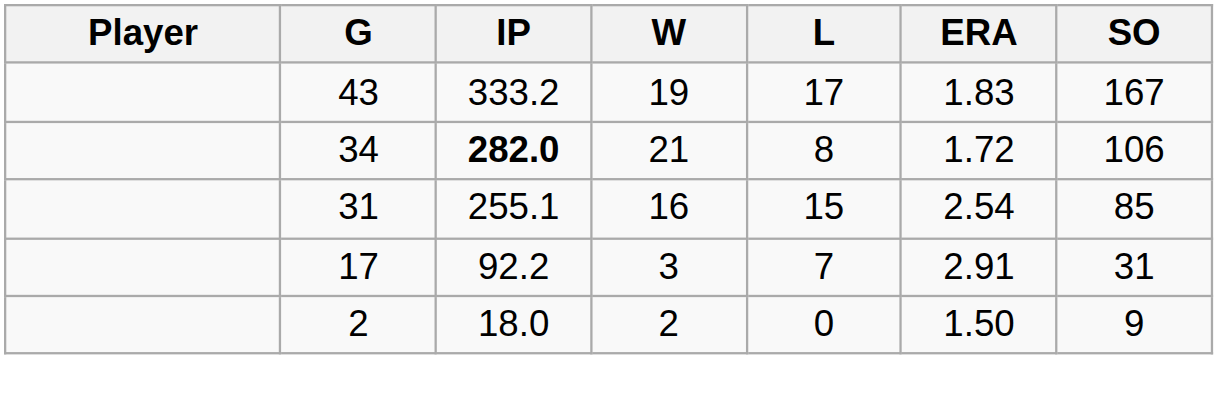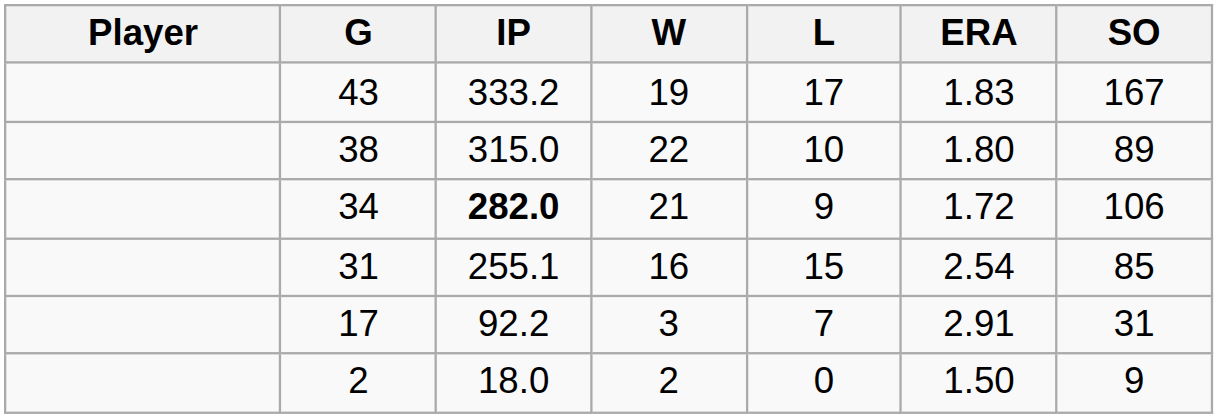 <table class="wikitable sortable">
 <tr>
 <th bgcolor="#DDDDFF" width="16%">Player</th>
 <th bgcolor="#DDDDFF" width="9%">G</th>
 <th bgcolor="#DDDDFF" width="9%">IP</th>
 <th bgcolor="#DDDDFF" width="9%">W</th>
 <th bgcolor="#DDDDFF" width="9%">L</th>
 <th bgcolor="#DDDDFF" width="9%">ERA</th>
 <th bgcolor="#DDDDFF" width="9%">SO</th>
 </tr>
 <tr align="center">
 <td></td>
 <td>43</td>
 <td>333.2</td>
 <td>19</td>
 <td>17</td>
 <td>1.83</td>
 <td>167</td>
 </tr>
 <tr align="center">
 <td></td>
+<td>38</td>
+<td>315.0</td>
+<td>22</td>
+<td>10</td>
+<td>1.80</td>
+<td>89</td>
+</tr>
+<tr align="center">
+<td></td>
 <td>34</td>
 <td><strong>282.0</strong></td>
 <td>21</td>
-<td>8</td>
+<td>9</td>
 <td>1.72</td>
 <td>106</td>
 </tr>
 <tr align="center">
 <td></td>
 <td>31</td>
 <td>255.1</td>
 <td>16</td>
 <td>15</td>
 <td>2.54</td>
 <td>85</td>
 </tr>
 <tr align="center">
 <td></td>
 <td>17</td>
 <td>92.2</td>
 <td>3</td>
 <td>7</td>
 <td>2.91</td>
 <td>31</td>
 </tr>
 <tr align="center">
 <td></td>
 <td>2</td>
 <td>18.0</td>
 <td>2</td>
 <td>0</td>
 <td>1.50</td>
 <td>9</td>
 </tr>
 </table>
